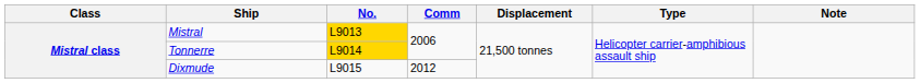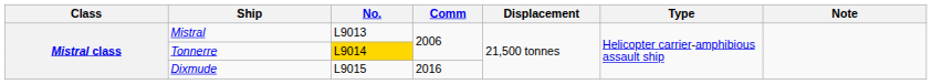 <table class="wikitable" style="margin:auto; width:100%;">
 <tr>
 <th style="text-align:center; width:10%;">Class</th>
 <th style="text-align:center; width:10%;">Ship</th>
 <th style="text-align:center; width:5%;"><a href='#'>No.</a></th>
 <th style="text-align:center; width:4%;"><a href='#'>Comm</a></th>
 <th style="text-align:center; width:5%;">Displacement</th>
 <th style="text-align:center; width:10%;">Type</th>
 <th style="text-align:center; width:10%;">Note</th>
 </tr>
 <tr>
 <th rowspan="3"><a href='#'><em>Mistral</em> class</a></th>
 <td><a href='#'><em>Mistral</em></a></td>
-<td style="background: gold;">L9013</td>
+<td>L9013</td>
 <td rowspan="2">2006</td>
 <td rowspan="3">21,500 tonnes</td>
 <td rowspan="3"><a href='#'>Helicopter carrier</a>-<a href='#'>amphibious assault ship</a></td>
 <td rowspan="3"></td>
 </tr>
 <tr>
 <td><a href='#'><em>Tonnerre</em></a></td>
 <td style="background: gold;">L9014</td>
 </tr>
 <tr>
 <td><a href='#'><em>Dixmude</em></a></td>
 <td>L9015</td>
-<td>2012</td>
+<td>2016</td>
 </tr>
 </table>
